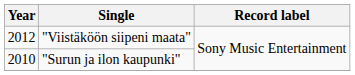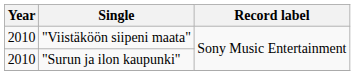 <table class="wikitable">
 <tr>
 <th style="text-align: center;">Year</th>
 <th style="text-align: center;">Single</th>
 <th style="text-align: center;">Record label</th>
 </tr>
 <tr>
-<td>2012</td>
+<td>2010</td>
 <td>"Viistäköön siipeni maata"</td>
 <td style="text-align: center;" rowspan=2>Sony Music Entertainment</td>
 </tr>
 <tr>
 <td>2010</td>
 <td>"Surun ja ilon kaupunki"</td>
 </tr>
 <tr>
 </tr>
 </table>
